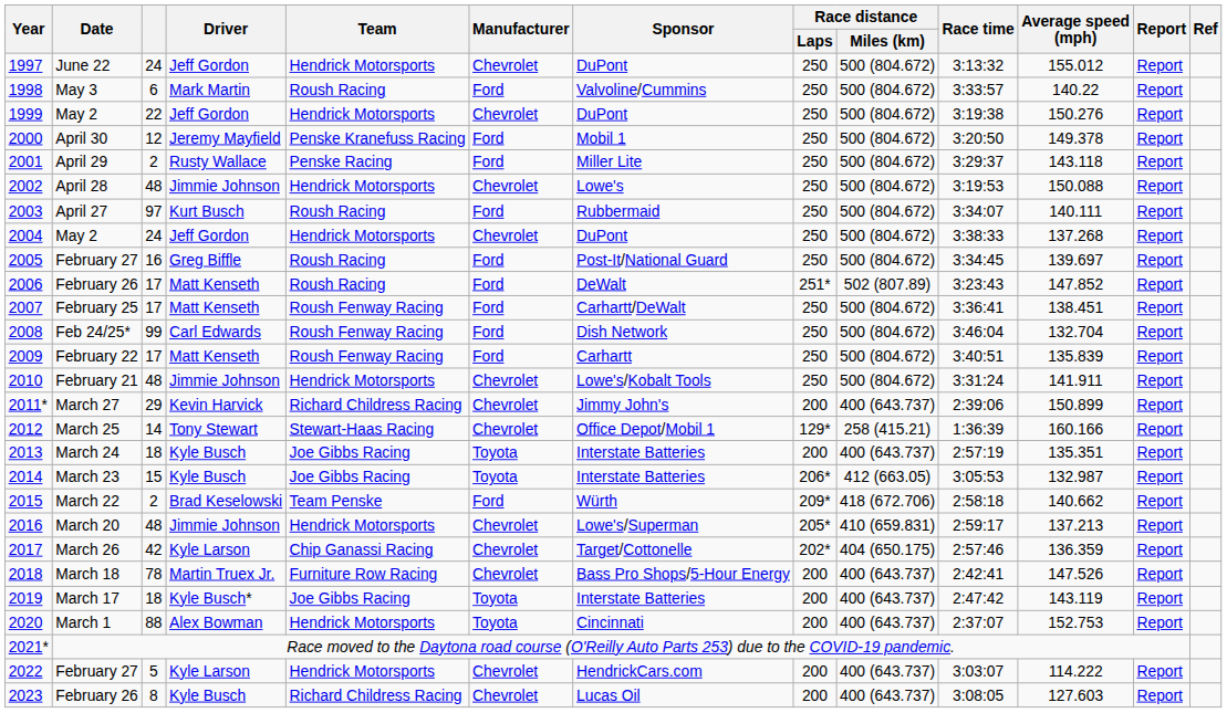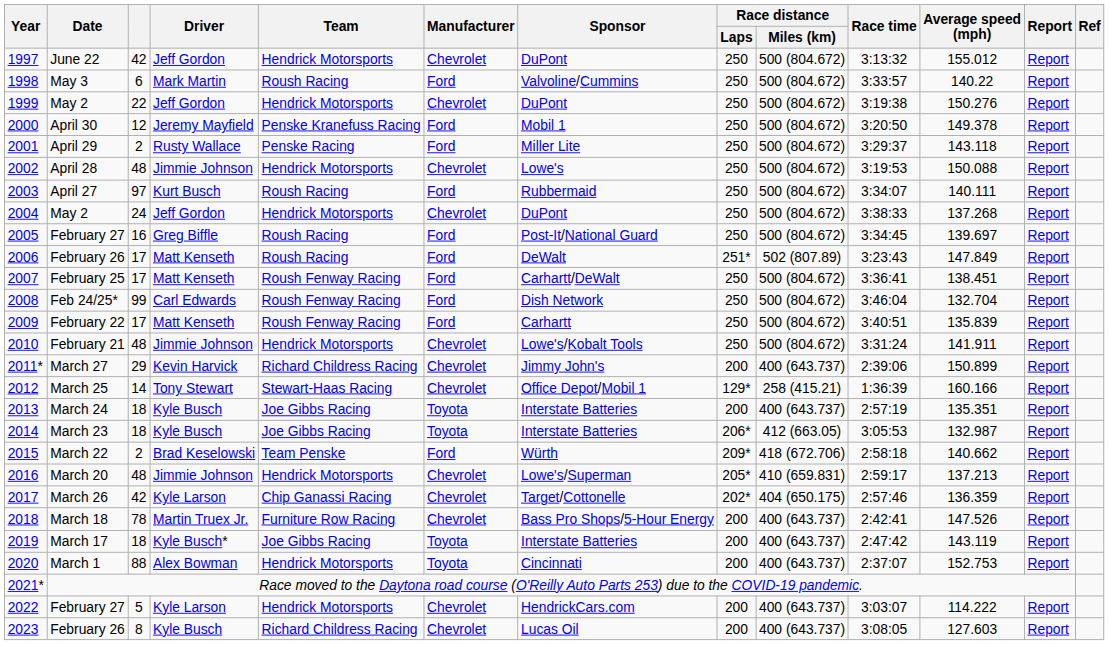 <table class="wikitable" style="font-size: 95%;">
 <tr>
 <th rowspan="2">Year</th>
 <th rowspan="2">Date</th>
 <th rowspan="2"></th>
 <th rowspan="2">Driver</th>
 <th rowspan="2">Team</th>
 <th rowspan="2">Manufacturer</th>
 <th rowspan="2">Sponsor</th>
 <th colspan="2">Race distance</th>
 <th rowspan="2">Race time</th>
 <th rowspan="2">Average speed<br>(mph)</th>
 <th rowspan="2">Report</th>
 <th rowspan="2">Ref</th>
 </tr>
 <tr>
 <th>Laps</th>
 <th>Miles (km)</th>
 </tr>
 <tr>
 <td><a href='#'>1997</a></td>
 <td>June 22</td>
-<td style="text-align:center;">24</td>
+<td style="text-align:center;">42</td>
 <td><a href='#'>Jeff Gordon</a></td>
 <td><a href='#'>Hendrick Motorsports</a></td>
 <td><a href='#'>Chevrolet</a></td>
 <td><a href='#'>DuPont</a></td>
 <td style="text-align:center;">250</td>
 <td style="text-align:center;">500 (804.672)</td>
 <td style="text-align:center;">3:13:32</td>
 <td style="text-align:center;">155.012</td>
 <td><a href='#'>Report</a></td>
 <td style="text-align:center;"></td>
 </tr>
 <tr>
 <td><a href='#'>1998</a></td>
 <td>May 3</td>
 <td style="text-align:center;">6</td>
 <td><a href='#'>Mark Martin</a></td>
 <td><a href='#'>Roush Racing</a></td>
 <td><a href='#'>Ford</a></td>
 <td><a href='#'>Valvoline</a>/<a href='#'>Cummins</a></td>
 <td style="text-align:center;">250</td>
 <td style="text-align:center;">500 (804.672)</td>
 <td style="text-align:center;">3:33:57</td>
 <td style="text-align:center;">140.22</td>
 <td><a href='#'>Report</a></td>
 <td style="text-align:center;"></td>
 </tr>
 <tr>
 <td><a href='#'>1999</a></td>
 <td>May 2</td>
 <td style="text-align:center;">22</td>
 <td><a href='#'>Jeff Gordon</a></td>
 <td><a href='#'>Hendrick Motorsports</a></td>
 <td><a href='#'>Chevrolet</a></td>
 <td><a href='#'>DuPont</a></td>
 <td style="text-align:center;">250</td>
 <td style="text-align:center;">500 (804.672)</td>
 <td style="text-align:center;">3:19:38</td>
 <td style="text-align:center;">150.276</td>
 <td><a href='#'>Report</a></td>
 <td style="text-align:center;"></td>
 </tr>
 <tr>
 <td><a href='#'>2000</a></td>
 <td>April 30</td>
 <td style="text-align:center;">12</td>
 <td><a href='#'>Jeremy Mayfield</a></td>
 <td><a href='#'>Penske Kranefuss Racing</a></td>
 <td><a href='#'>Ford</a></td>
 <td><a href='#'>Mobil 1</a></td>
 <td style="text-align:center;">250</td>
 <td style="text-align:center;">500 (804.672)</td>
 <td style="text-align:center;">3:20:50</td>
 <td style="text-align:center;">149.378</td>
 <td><a href='#'>Report</a></td>
 <td style="text-align:center;"></td>
 </tr>
 <tr>
 <td><a href='#'>2001</a></td>
 <td>April 29</td>
 <td style="text-align:center;">2</td>
 <td><a href='#'>Rusty Wallace</a></td>
 <td><a href='#'>Penske Racing</a></td>
 <td><a href='#'>Ford</a></td>
 <td><a href='#'>Miller Lite</a></td>
 <td style="text-align:center;">250</td>
 <td style="text-align:center;">500 (804.672)</td>
 <td style="text-align:center;">3:29:37</td>
 <td style="text-align:center;">143.118</td>
 <td><a href='#'>Report</a></td>
 <td style="text-align:center;"></td>
 </tr>
 <tr>
 <td><a href='#'>2002</a></td>
 <td>April 28</td>
 <td style="text-align:center;">48</td>
 <td><a href='#'>Jimmie Johnson</a></td>
 <td><a href='#'>Hendrick Motorsports</a></td>
 <td><a href='#'>Chevrolet</a></td>
 <td><a href='#'>Lowe's</a></td>
 <td style="text-align:center;">250</td>
 <td style="text-align:center;">500 (804.672)</td>
 <td style="text-align:center;">3:19:53</td>
 <td style="text-align:center;">150.088</td>
 <td><a href='#'>Report</a></td>
 <td style="text-align:center;"></td>
 </tr>
 <tr>
 <td><a href='#'>2003</a></td>
 <td>April 27</td>
 <td style="text-align:center;">97</td>
 <td><a href='#'>Kurt Busch</a></td>
 <td><a href='#'>Roush Racing</a></td>
 <td><a href='#'>Ford</a></td>
 <td><a href='#'>Rubbermaid</a></td>
 <td style="text-align:center;">250</td>
 <td style="text-align:center;">500 (804.672)</td>
 <td style="text-align:center;">3:34:07</td>
 <td style="text-align:center;">140.111</td>
 <td><a href='#'>Report</a></td>
 <td style="text-align:center;"></td>
 </tr>
 <tr>
 <td><a href='#'>2004</a></td>
 <td>May 2</td>
 <td style="text-align:center;">24</td>
 <td><a href='#'>Jeff Gordon</a></td>
 <td><a href='#'>Hendrick Motorsports</a></td>
 <td><a href='#'>Chevrolet</a></td>
 <td><a href='#'>DuPont</a></td>
 <td style="text-align:center;">250</td>
 <td style="text-align:center;">500 (804.672)</td>
 <td style="text-align:center;">3:38:33</td>
 <td style="text-align:center;">137.268</td>
 <td><a href='#'>Report</a></td>
 <td style="text-align:center;"></td>
 </tr>
 <tr>
 <td><a href='#'>2005</a></td>
 <td>February 27</td>
 <td style="text-align:center;">16</td>
 <td><a href='#'>Greg Biffle</a></td>
 <td><a href='#'>Roush Racing</a></td>
 <td><a href='#'>Ford</a></td>
 <td><a href='#'>Post-It</a>/<a href='#'>National Guard</a></td>
 <td style="text-align:center;">250</td>
 <td style="text-align:center;">500 (804.672)</td>
 <td style="text-align:center;">3:34:45</td>
 <td style="text-align:center;">139.697</td>
 <td><a href='#'>Report</a></td>
 <td style="text-align:center;"></td>
 </tr>
 <tr>
 <td><a href='#'>2006</a></td>
 <td>February 26</td>
 <td style="text-align:center;">17</td>
 <td><a href='#'>Matt Kenseth</a></td>
 <td><a href='#'>Roush Racing</a></td>
 <td><a href='#'>Ford</a></td>
 <td><a href='#'>DeWalt</a></td>
 <td style="text-align:center;">251*</td>
 <td style="text-align:center;">502 (807.89)</td>
 <td style="text-align:center;">3:23:43</td>
-<td style="text-align:center;">147.852</td>
+<td style="text-align:center;">147.849</td>
 <td><a href='#'>Report</a></td>
 <td style="text-align:center;"></td>
 </tr>
 <tr>
 <td><a href='#'>2007</a></td>
 <td>February 25</td>
 <td style="text-align:center;">17</td>
 <td><a href='#'>Matt Kenseth</a></td>
 <td><a href='#'>Roush Fenway Racing</a></td>
 <td><a href='#'>Ford</a></td>
 <td><a href='#'>Carhartt</a>/<a href='#'>DeWalt</a></td>
 <td style="text-align:center;">250</td>
 <td style="text-align:center;">500 (804.672)</td>
 <td style="text-align:center;">3:36:41</td>
 <td style="text-align:center;">138.451</td>
 <td><a href='#'>Report</a></td>
 <td style="text-align:center;"></td>
 </tr>
 <tr>
 <td><a href='#'>2008</a></td>
 <td>Feb 24/25*</td>
 <td style="text-align:center;">99</td>
 <td><a href='#'>Carl Edwards</a></td>
 <td><a href='#'>Roush Fenway Racing</a></td>
 <td><a href='#'>Ford</a></td>
 <td><a href='#'>Dish Network</a></td>
 <td style="text-align:center;">250</td>
 <td style="text-align:center;">500 (804.672)</td>
 <td style="text-align:center;">3:46:04</td>
 <td style="text-align:center;">132.704</td>
 <td><a href='#'>Report</a></td>
 <td style="text-align:center;"></td>
 </tr>
 <tr>
 <td><a href='#'>2009</a></td>
 <td>February 22</td>
 <td style="text-align:center;">17</td>
 <td><a href='#'>Matt Kenseth</a></td>
 <td><a href='#'>Roush Fenway Racing</a></td>
 <td><a href='#'>Ford</a></td>
 <td><a href='#'>Carhartt</a></td>
 <td style="text-align:center;">250</td>
 <td style="text-align:center;">500 (804.672)</td>
 <td style="text-align:center;">3:40:51</td>
 <td style="text-align:center;">135.839</td>
 <td><a href='#'>Report</a></td>
 <td style="text-align:center;"></td>
 </tr>
 <tr>
 <td><a href='#'>2010</a></td>
 <td>February 21</td>
 <td style="text-align:center;">48</td>
 <td><a href='#'>Jimmie Johnson</a></td>
 <td><a href='#'>Hendrick Motorsports</a></td>
 <td><a href='#'>Chevrolet</a></td>
 <td><a href='#'>Lowe's</a>/<a href='#'>Kobalt Tools</a></td>
 <td style="text-align:center;">250</td>
 <td style="text-align:center;">500 (804.672)</td>
 <td style="text-align:center;">3:31:24</td>
 <td style="text-align:center;">141.911</td>
 <td><a href='#'>Report</a></td>
 <td style="text-align:center;"></td>
 </tr>
 <tr>
 <td><a href='#'>2011</a>*</td>
 <td>March 27</td>
 <td style="text-align:center;">29</td>
 <td><a href='#'>Kevin Harvick</a></td>
 <td><a href='#'>Richard Childress Racing</a></td>
 <td><a href='#'>Chevrolet</a></td>
 <td><a href='#'>Jimmy John's</a></td>
 <td style="text-align:center;">200</td>
 <td style="text-align:center;">400 (643.737)</td>
 <td style="text-align:center;">2:39:06</td>
 <td style="text-align:center;">150.899</td>
 <td><a href='#'>Report</a></td>
 <td style="text-align:center;"></td>
 </tr>
 <tr>
 <td><a href='#'>2012</a></td>
 <td>March 25</td>
 <td style="text-align:center;">14</td>
 <td><a href='#'>Tony Stewart</a></td>
 <td><a href='#'>Stewart-Haas Racing</a></td>
 <td><a href='#'>Chevrolet</a></td>
 <td><a href='#'>Office Depot</a>/<a href='#'>Mobil 1</a></td>
 <td style="text-align:center;">129*</td>
 <td style="text-align:center;">258 (415.21)</td>
 <td style="text-align:center;">1:36:39</td>
 <td style="text-align:center;">160.166</td>
 <td><a href='#'>Report</a></td>
 <td style="text-align:center;"></td>
 </tr>
 <tr>
 <td><a href='#'>2013</a></td>
 <td>March 24</td>
 <td style="text-align:center;">18</td>
 <td><a href='#'>Kyle Busch</a></td>
 <td><a href='#'>Joe Gibbs Racing</a></td>
 <td><a href='#'>Toyota</a></td>
 <td><a href='#'>Interstate Batteries</a></td>
 <td style="text-align:center;">200</td>
 <td style="text-align:center;">400 (643.737)</td>
 <td style="text-align:center;">2:57:19</td>
 <td style="text-align:center;">135.351</td>
 <td><a href='#'>Report</a></td>
 <td style="text-align:center;"></td>
 </tr>
 <tr>
 <td><a href='#'>2014</a></td>
 <td>March 23</td>
-<td style="text-align:center;">15</td>
+<td style="text-align:center;">18</td>
 <td><a href='#'>Kyle Busch</a></td>
 <td><a href='#'>Joe Gibbs Racing</a></td>
 <td><a href='#'>Toyota</a></td>
 <td><a href='#'>Interstate Batteries</a></td>
 <td style="text-align:center;">206*</td>
 <td style="text-align:center;">412 (663.05)</td>
 <td style="text-align:center;">3:05:53</td>
 <td style="text-align:center;">132.987</td>
 <td><a href='#'>Report</a></td>
 <td style="text-align:center;"></td>
 </tr>
 <tr>
 <td><a href='#'>2015</a></td>
 <td>March 22</td>
 <td style="text-align:center;">2</td>
 <td><a href='#'>Brad Keselowski</a></td>
 <td><a href='#'>Team Penske</a></td>
 <td><a href='#'>Ford</a></td>
 <td><a href='#'>Würth</a></td>
 <td style="text-align:center;">209*</td>
 <td style="text-align:center;">418 (672.706)</td>
 <td style="text-align:center;">2:58:18</td>
 <td style="text-align:center;">140.662</td>
 <td><a href='#'>Report</a></td>
 <td style="text-align:center;"></td>
 </tr>
 <tr>
 <td><a href='#'>2016</a></td>
 <td>March 20</td>
 <td style="text-align:center;">48</td>
 <td><a href='#'>Jimmie Johnson</a></td>
 <td><a href='#'>Hendrick Motorsports</a></td>
 <td><a href='#'>Chevrolet</a></td>
 <td><a href='#'>Lowe's</a>/<a href='#'>Superman</a></td>
 <td style="text-align:center;">205*</td>
 <td style="text-align:center;">410 (659.831)</td>
 <td style="text-align:center;">2:59:17</td>
 <td style="text-align:center;">137.213</td>
 <td><a href='#'>Report</a></td>
 <td style="text-align:center;"></td>
 </tr>
 <tr>
 <td><a href='#'>2017</a></td>
 <td>March 26</td>
 <td style="text-align:center;">42</td>
 <td><a href='#'>Kyle Larson</a></td>
 <td><a href='#'>Chip Ganassi Racing</a></td>
 <td><a href='#'>Chevrolet</a></td>
 <td><a href='#'>Target</a>/<a href='#'>Cottonelle</a></td>
 <td style="text-align:center;">202*</td>
 <td style="text-align:center;">404 (650.175)</td>
 <td style="text-align:center;">2:57:46</td>
 <td style="text-align:center;">136.359</td>
 <td><a href='#'>Report</a></td>
 <td style="text-align:center;"></td>
 </tr>
 <tr>
 <td><a href='#'>2018</a></td>
 <td>March 18</td>
 <td style="text-align:center;">78</td>
 <td><a href='#'>Martin Truex Jr.</a></td>
 <td><a href='#'>Furniture Row Racing</a></td>
 <td><a href='#'>Chevrolet</a></td>
 <td><a href='#'>Bass Pro Shops</a>/<a href='#'>5-Hour Energy</a></td>
 <td style="text-align:center;">200</td>
 <td style="text-align:center;">400 (643.737)</td>
 <td style="text-align:center;">2:42:41</td>
 <td style="text-align:center;">147.526</td>
 <td><a href='#'>Report</a></td>
 <td style="text-align:center;"></td>
 </tr>
 <tr>
 <td><a href='#'>2019</a></td>
 <td>March 17</td>
 <td style="text-align:center;">18</td>
 <td><a href='#'>Kyle Busch</a>*</td>
 <td><a href='#'>Joe Gibbs Racing</a></td>
 <td><a href='#'>Toyota</a></td>
 <td><a href='#'>Interstate Batteries</a></td>
 <td style="text-align:center;">200</td>
 <td style="text-align:center;">400 (643.737)</td>
 <td style="text-align:center;">2:47:42</td>
 <td style="text-align:center;">143.119</td>
 <td><a href='#'>Report</a></td>
 <td style="text-align:center;"></td>
 </tr>
 <tr>
 <td><a href='#'>2020</a></td>
 <td>March 1</td>
 <td style="text-align:center;">88</td>
 <td><a href='#'>Alex Bowman</a></td>
 <td><a href='#'>Hendrick Motorsports</a></td>
 <td><a href='#'>Toyota</a></td>
 <td><a href='#'>Cincinnati</a></td>
 <td style="text-align:center;">200</td>
 <td style="text-align:center;">400 (643.737)</td>
 <td style="text-align:center;">2:37:07</td>
 <td style="text-align:center;">152.753</td>
 <td><a href='#'>Report</a></td>
 <td style="text-align:center;"></td>
 </tr>
 <tr>
 <td><a href='#'>2021</a>*</td>
 <td colspan="11" style="text-align:center;"><em>Race moved to the <a href='#'>Daytona road course</a> (<a href='#'>O'Reilly Auto Parts 253</a>) due to the <a href='#'>COVID-19 pandemic</a>.</em></td>
 <td></td>
 </tr>
 <tr>
 <td><a href='#'>2022</a></td>
 <td>February 27</td>
 <td style="text-align:center;">5</td>
 <td><a href='#'>Kyle Larson</a></td>
 <td><a href='#'>Hendrick Motorsports</a></td>
 <td><a href='#'>Chevrolet</a></td>
 <td><a href='#'>HendrickCars.com</a></td>
 <td style="text-align:center;">200</td>
 <td style="text-align:center;">400 (643.737)</td>
 <td style="text-align:center;">3:03:07</td>
 <td style="text-align:center;">114.222</td>
 <td><a href='#'>Report</a></td>
 <td style="text-align:center;"></td>
 </tr>
 <tr>
 <td><a href='#'>2023</a></td>
 <td>February 26</td>
 <td style="text-align:center;">8</td>
 <td><a href='#'>Kyle Busch</a></td>
 <td><a href='#'>Richard Childress Racing</a></td>
 <td><a href='#'>Chevrolet</a></td>
 <td><a href='#'>Lucas Oil</a></td>
 <td style="text-align:center;">200</td>
 <td style="text-align:center;">400 (643.737)</td>
 <td style="text-align:center;">3:08:05</td>
 <td style="text-align:center;">127.603</td>
 <td><a href='#'>Report</a></td>
 <td style="text-align:center;"></td>
 </tr>
 </table>
